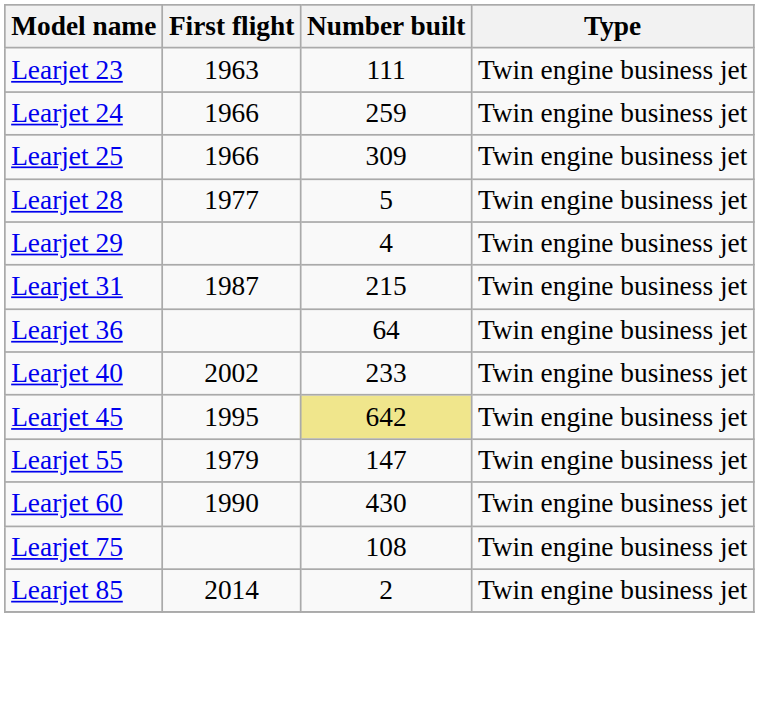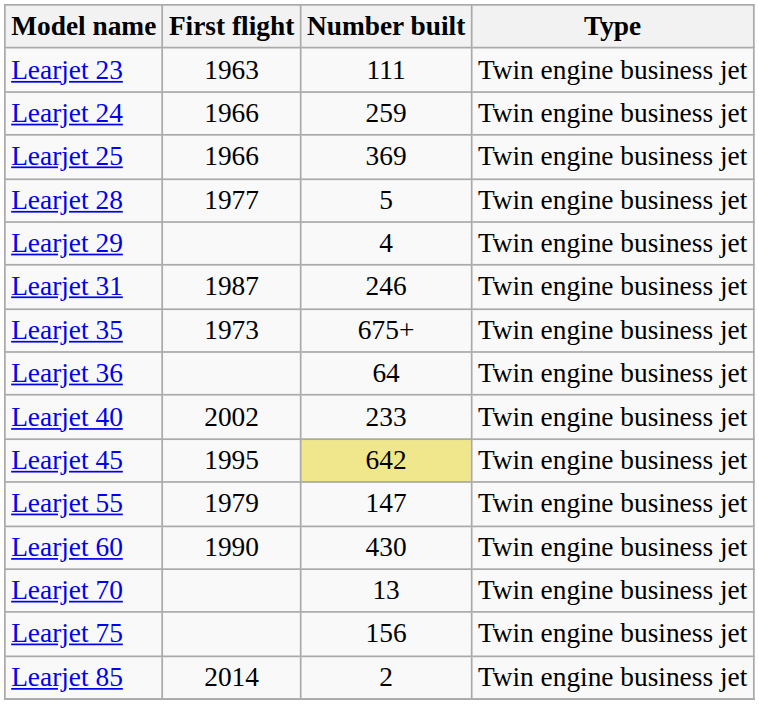 <table class="wikitable sortable">
 <tr>
 <th>Model name</th>
 <th>First flight</th>
 <th>Number built</th>
 <th>Type</th>
 </tr>
 <tr>
 <td align=left><a href='#'>Learjet 23</a></td>
 <td align=center>1963</td>
 <td align=center>111</td>
 <td align=left>Twin engine business jet</td>
 </tr>
 <tr>
 <td align=left><a href='#'>Learjet 24</a></td>
 <td align=center>1966</td>
 <td align=center>259</td>
 <td align=left>Twin engine business jet</td>
 </tr>
 <tr>
 <td align=left><a href='#'>Learjet 25</a></td>
 <td align=center>1966</td>
-<td align=center>309</td>
+<td align=center>369</td>
 <td align=left>Twin engine business jet</td>
 </tr>
 <tr>
 <td align=left><a href='#'>Learjet 28</a></td>
 <td align=center>1977</td>
 <td align=center>5</td>
 <td align=left>Twin engine business jet</td>
 </tr>
 <tr>
 <td align=left><a href='#'>Learjet 29</a></td>
 <td align=center></td>
 <td align=center>4</td>
 <td align=left>Twin engine business jet</td>
 </tr>
 <tr>
 <td align=left><a href='#'>Learjet 31</a></td>
 <td align=center>1987</td>
-<td align=center>215</td>
+<td align=center>246</td>
+<td align=left>Twin engine business jet</td>
+</tr>
+<tr>
+<td align=left><a href='#'>Learjet 35</a></td>
+<td align=center>1973</td>
+<td align=center>675+</td>
 <td align=left>Twin engine business jet</td>
 </tr>
 <tr>
 <td align=left><a href='#'>Learjet 36</a></td>
 <td align=center></td>
 <td align=center>64</td>
 <td align=left>Twin engine business jet</td>
 </tr>
 <tr>
 <td align=left><a href='#'>Learjet 40</a></td>
 <td align=center>2002</td>
 <td align=center>233</td>
 <td align=left>Twin engine business jet</td>
 </tr>
 <tr>
 <td align=left><a href='#'>Learjet 45</a></td>
 <td align=center>1995</td>
 <td align=center style="background: khaki;">642</td>
 <td align=left>Twin engine business jet</td>
 </tr>
 <tr>
 <td align=left><a href='#'>Learjet 55</a></td>
 <td align=center>1979</td>
 <td align=center>147</td>
 <td align=left>Twin engine business jet</td>
 </tr>
 <tr>
 <td align=left><a href='#'>Learjet 60</a></td>
 <td align=center>1990</td>
 <td align=center>430</td>
 <td align=left>Twin engine business jet</td>
 </tr>
 <tr>
+<td align=left><a href='#'>Learjet 70</a></td>
+<td align=center></td>
+<td align=center>13</td>
+<td align=left>Twin engine business jet</td>
+</tr>
+<tr>
 <td align=left><a href='#'>Learjet 75</a></td>
 <td align=center></td>
-<td align=center>108</td>
+<td align=center>156</td>
 <td align=left>Twin engine business jet</td>
 </tr>
 <tr>
 <td align=left><a href='#'>Learjet 85</a></td>
 <td align=center>2014</td>
 <td align=center>2</td>
 <td align=left>Twin engine business jet</td>
 </tr>
 <tr>
 </tr>
 </table>
